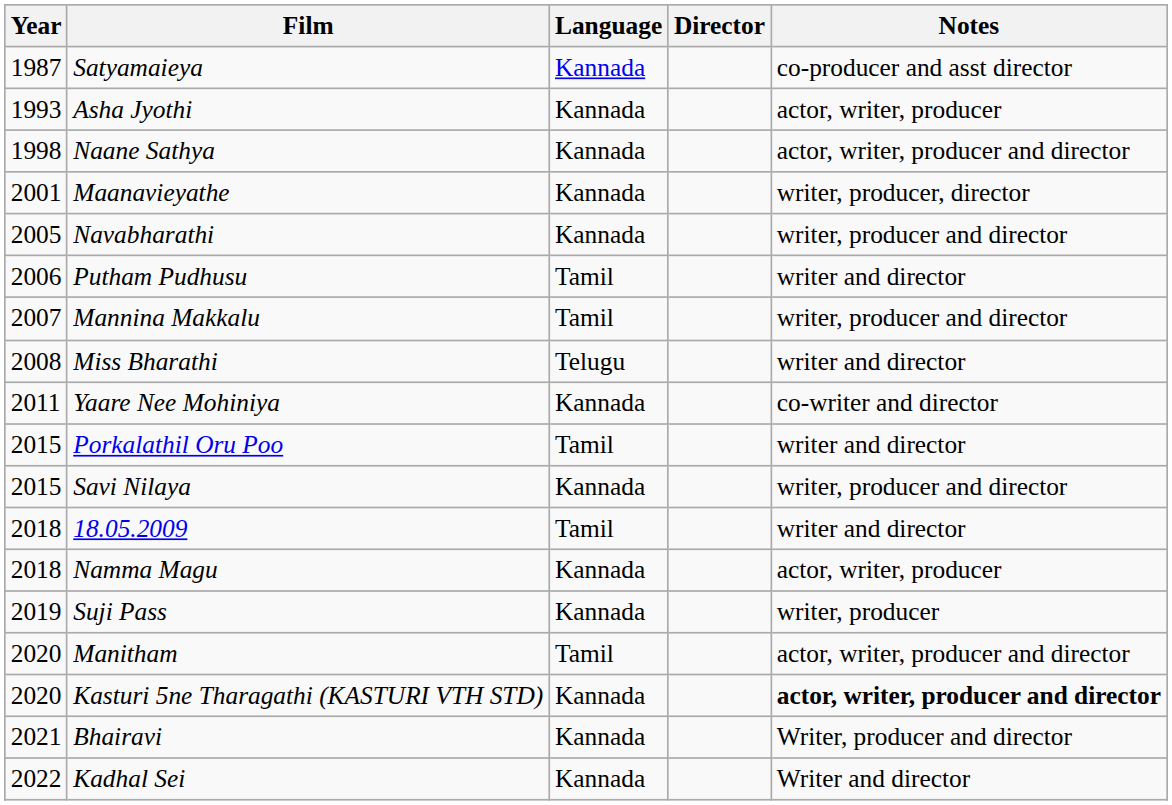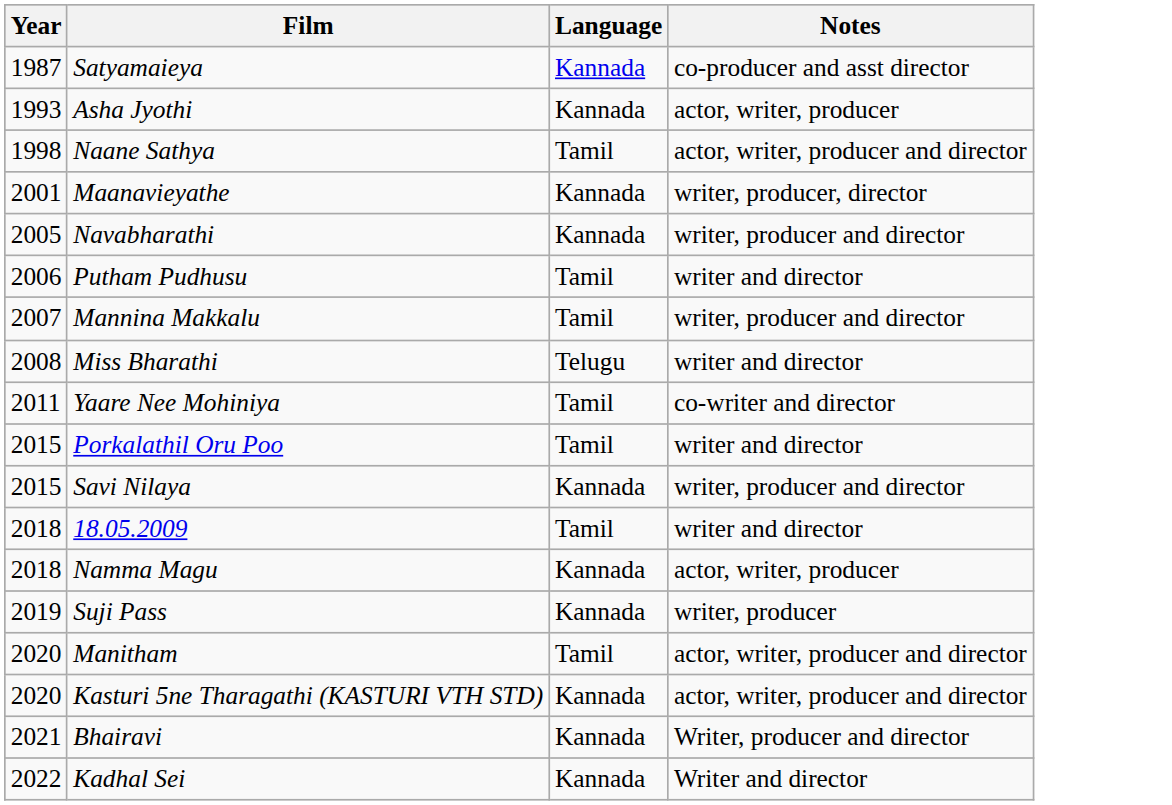 <table class="wikitable sortable" style="font-size: 95%;">
 <tr>
 <th>Year</th>
 <th>Film</th>
 <th>Language</th>
-<th width=10>Director</th>
 <th>Notes</th>
 </tr>
 <tr>
 <td>1987</td>
 <td><em>Satyamaieya</em></td>
 <td><a href='#'>Kannada</a></td>
-<td></td>
 <td>co-producer and asst director</td>
 </tr>
 <tr>
 <td>1993</td>
 <td><em>Asha Jyothi</em></td>
 <td>Kannada</td>
-<td></td>
 <td>actor, writer, producer</td>
 </tr>
 <tr>
 <td>1998</td>
 <td><em>Naane Sathya</em></td>
-<td>Kannada</td>
-<td></td>
+<td>Tamil</td>
 <td>actor, writer, producer and director</td>
 </tr>
 <tr>
 <td>2001</td>
 <td><em>Maanavieyathe</em></td>
 <td>Kannada</td>
-<td></td>
 <td>writer, producer, director</td>
 </tr>
 <tr>
 <td>2005</td>
 <td><em>Navabharathi</em></td>
 <td>Kannada</td>
-<td></td>
 <td>writer, producer and director</td>
 </tr>
 <tr>
 <td>2006</td>
 <td><em>Putham Pudhusu</em></td>
 <td>Tamil</td>
-<td></td>
 <td>writer and director</td>
 </tr>
 <tr>
 <td>2007</td>
 <td><em>Mannina Makkalu</em></td>
 <td>Tamil</td>
-<td></td>
 <td>writer, producer and director</td>
 </tr>
 <tr>
 <td>2008</td>
 <td><em>Miss Bharathi</em></td>
 <td>Telugu</td>
-<td></td>
 <td>writer and director</td>
 </tr>
 <tr>
 <td>2011</td>
 <td><em>Yaare Nee Mohiniya</em></td>
-<td>Kannada</td>
-<td></td>
+<td>Tamil</td>
 <td>co-writer and director</td>
 </tr>
 <tr>
 <td>2015</td>
 <td><em><a href='#'>Porkalathil Oru Poo</a></em></td>
 <td>Tamil</td>
-<td></td>
 <td>writer and director</td>
 </tr>
 <tr>
 <td>2015</td>
 <td><em>Savi Nilaya</em></td>
 <td>Kannada</td>
-<td></td>
 <td>writer, producer and director</td>
 </tr>
 <tr>
 <td>2018</td>
 <td><em><a href='#'>18.05.2009</a></em></td>
 <td>Tamil</td>
-<td></td>
 <td>writer and director</td>
 </tr>
 <tr>
 <td>2018</td>
 <td><em>Namma Magu</em></td>
 <td>Kannada</td>
-<td></td>
 <td>actor, writer, producer</td>
 </tr>
 <tr>
 <td>2019</td>
 <td><em>Suji Pass</em></td>
 <td>Kannada</td>
-<td></td>
 <td>writer, producer</td>
 </tr>
 <tr>
 <td>2020</td>
 <td><em>Manitham </em></td>
 <td>Tamil</td>
-<td></td>
 <td>actor, writer, producer and director</td>
 </tr>
 <tr>
 <td>2020</td>
 <td><em>Kasturi 5ne Tharagathi (KASTURI VTH STD)</em></td>
 <td>Kannada</td>
-<td></td>
-<td><strong>actor, writer, producer and director</strong></td>
+<td>actor, writer, producer and director</td>
 </tr>
 <tr>
 <td>2021</td>
 <td><em>Bhairavi</em></td>
 <td>Kannada</td>
-<td></td>
 <td>Writer, producer and director</td>
 </tr>
 <tr>
 <td>2022</td>
 <td><em>Kadhal Sei</em></td>
 <td>Kannada</td>
-<td></td>
 <td>Writer and director</td>
 </tr>
 </table>
